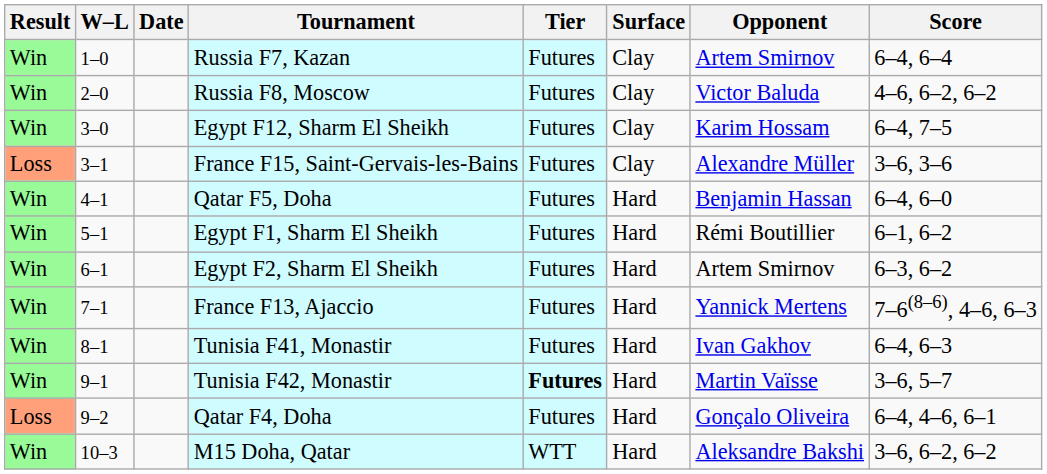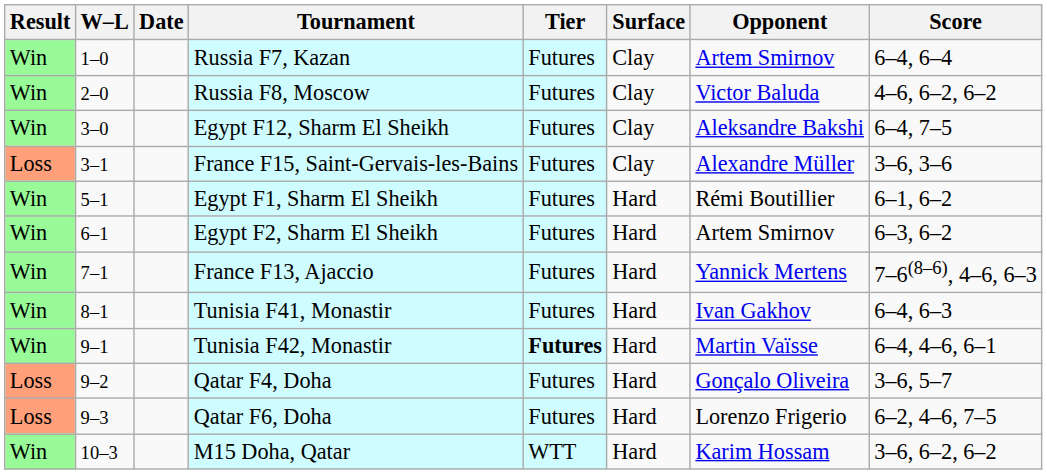 <table class="sortable wikitable">
 <tr>
 <th>Result</th>
 <th class="unsortable">W–L</th>
 <th>Date</th>
 <th>Tournament</th>
 <th>Tier</th>
 <th>Surface</th>
 <th>Opponent</th>
 <th class="unsortable">Score</th>
 </tr>
 <tr>
 <td bgcolor=98FB98>Win</td>
 <td><small>1–0</small></td>
 <td></td>
 <td style="background:#cffcff;">Russia F7, Kazan</td>
 <td style="background:#cffcff;">Futures</td>
 <td>Clay</td>
 <td> <a href='#'>Artem Smirnov</a></td>
 <td>6–4, 6–4</td>
 </tr>
 <tr>
 <td bgcolor=98FB98>Win</td>
 <td><small>2–0</small></td>
 <td></td>
 <td style="background:#cffcff;">Russia F8, Moscow</td>
 <td style="background:#cffcff;">Futures</td>
 <td>Clay</td>
 <td> <a href='#'>Victor Baluda</a></td>
 <td>4–6, 6–2, 6–2</td>
 </tr>
 <tr>
 <td bgcolor=98FB98>Win</td>
 <td><small>3–0</small></td>
 <td></td>
 <td style="background:#cffcff;">Egypt F12, Sharm El Sheikh</td>
 <td style="background:#cffcff;">Futures</td>
 <td>Clay</td>
-<td> <a href='#'>Karim Hossam</a></td>
+<td> <a href='#'>Aleksandre Bakshi</a></td>
 <td>6–4, 7–5</td>
 </tr>
 <tr>
 <td bgcolor=FFA07A>Loss</td>
 <td><small>3–1</small></td>
 <td></td>
 <td style="background:#cffcff;">France F15, Saint-Gervais-les-Bains</td>
 <td style="background:#cffcff;">Futures</td>
 <td>Clay</td>
 <td> <a href='#'>Alexandre Müller</a></td>
 <td>3–6, 3–6</td>
-</tr>
-<tr>
-<td bgcolor=98FB98>Win</td>
-<td><small>4–1</small></td>
-<td></td>
-<td style="background:#cffcff;">Qatar F5, Doha</td>
-<td style="background:#cffcff;">Futures</td>
-<td>Hard</td>
-<td> <a href='#'>Benjamin Hassan</a></td>
-<td>6–4, 6–0</td>
 </tr>
 <tr>
 <td bgcolor=98FB98>Win</td>
 <td><small>5–1</small></td>
 <td></td>
 <td style="background:#cffcff;">Egypt F1, Sharm El Sheikh</td>
 <td style="background:#cffcff;">Futures</td>
 <td>Hard</td>
 <td> Rémi Boutillier</td>
 <td>6–1, 6–2</td>
 </tr>
 <tr>
 <td bgcolor=98FB98>Win</td>
 <td><small>6–1</small></td>
 <td></td>
 <td style="background:#cffcff;">Egypt F2, Sharm El Sheikh</td>
 <td style="background:#cffcff;">Futures</td>
 <td>Hard</td>
 <td> Artem Smirnov</td>
 <td>6–3, 6–2</td>
 </tr>
 <tr>
 <td bgcolor=98FB98>Win</td>
 <td><small>7–1</small></td>
 <td></td>
 <td style="background:#cffcff;">France F13, Ajaccio</td>
 <td style="background:#cffcff;">Futures</td>
 <td>Hard</td>
 <td> <a href='#'>Yannick Mertens</a></td>
 <td>7–6<sup>(8–6)</sup>, 4–6, 6–3</td>
 </tr>
 <tr>
 <td bgcolor=98FB98>Win</td>
 <td><small>8–1</small></td>
 <td></td>
 <td style="background:#cffcff;">Tunisia F41, Monastir</td>
 <td style="background:#cffcff;">Futures</td>
 <td>Hard</td>
 <td> <a href='#'>Ivan Gakhov</a></td>
 <td>6–4, 6–3</td>
 </tr>
 <tr>
 <td bgcolor=98FB98>Win</td>
 <td><small>9–1</small></td>
 <td></td>
 <td style="background:#cffcff;">Tunisia F42, Monastir</td>
 <td style="background:#cffcff;"><strong>Futures</strong></td>
 <td>Hard</td>
 <td> <a href='#'>Martin Vaïsse</a></td>
-<td>3–6, 5–7</td>
+<td>6–4, 4–6, 6–1</td>
 </tr>
 <tr>
 <td bgcolor=FFA07A>Loss</td>
 <td><small>9–2</small></td>
 <td></td>
 <td style="background:#cffcff;">Qatar F4, Doha</td>
 <td style="background:#cffcff;">Futures</td>
 <td>Hard</td>
 <td> <a href='#'>Gonçalo Oliveira</a></td>
-<td>6–4, 4–6, 6–1</td>
+<td>3–6, 5–7</td>
+</tr>
+<tr>
+<td bgcolor=FFA07A>Loss</td>
+<td><small>9–3</small></td>
+<td></td>
+<td style="background:#cffcff;">Qatar F6, Doha</td>
+<td style="background:#cffcff;">Futures</td>
+<td>Hard</td>
+<td> Lorenzo Frigerio</td>
+<td>6–2, 4–6, 7–5</td>
 </tr>
 <tr>
 <td bgcolor=98FB98>Win</td>
 <td><small>10–3</small></td>
 <td></td>
 <td style="background:#cffcff;">M15 Doha, Qatar</td>
 <td style="background:#cffcff;">WTT</td>
 <td>Hard</td>
-<td> <a href='#'>Aleksandre Bakshi</a></td>
+<td> <a href='#'>Karim Hossam</a></td>
 <td>3–6, 6–2, 6–2</td>
 </tr>
 </table>
